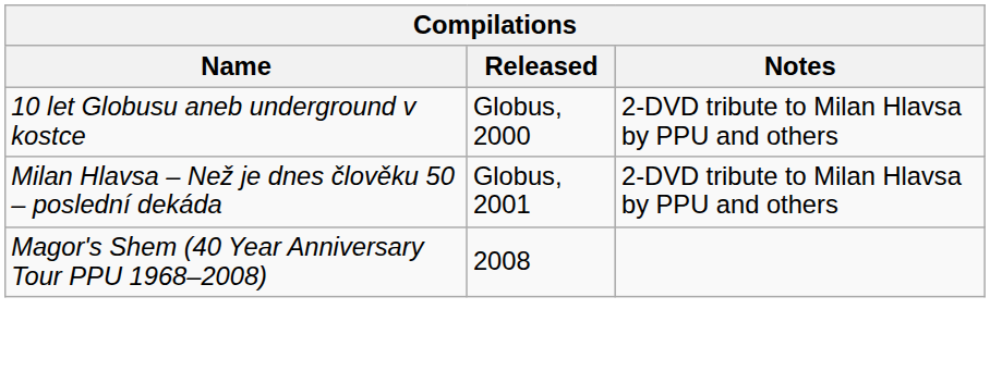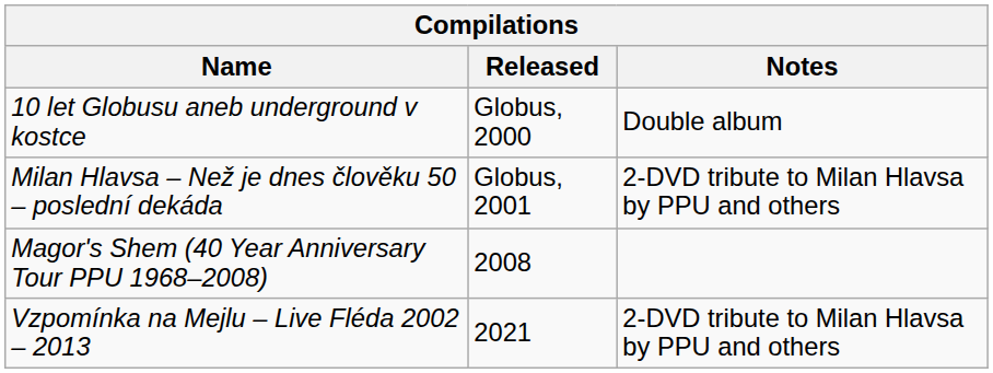 <table class="wikitable">
 <tr>
 <th colspan="3">Compilations</th>
 </tr>
 <tr>
 <th>Name</th>
 <th>Released</th>
 <th>Notes</th>
 </tr>
 <tr>
 <td><em>10 let Globusu aneb underground v kostce</em></td>
 <td>Globus, 2000</td>
-<td>2-DVD tribute to Milan Hlavsa by PPU and others</td>
+<td>Double album</td>
 </tr>
 <tr>
 <td><em>Milan Hlavsa – Než je dnes člověku 50 – poslední dekáda</em></td>
 <td>Globus, 2001</td>
 <td>2-DVD tribute to Milan Hlavsa by PPU and others</td>
 </tr>
 <tr>
 <td><em>Magor's Shem (40 Year Anniversary Tour PPU 1968–2008)</em></td>
 <td>2008</td>
 <td></td>
 </tr>
+<tr>
+<td><em>Vzpomínka na Mejlu – Live Fléda 2002 – 2013</em></td>
+<td>2021</td>
+<td>2-DVD tribute to Milan Hlavsa by PPU and others</td>
+</tr>
 </table>
